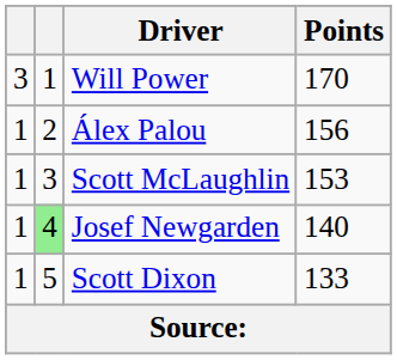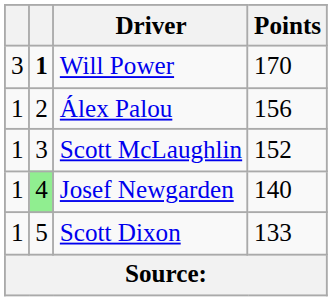 <table class="wikitable" style="font-size: 85%;">
 <tr>
 <th scope="col"></th>
 <th scope="col"></th>
 <th scope="col">Driver</th>
 <th scope="col">Points</th>
 </tr>
 <tr>
 <td align="left"> 3</td>
-<td align="center">1</td>
+<td align="center"><strong>1</strong></td>
 <td> <a href='#'>Will Power</a></td>
 <td align="left">170</td>
 </tr>
 <tr>
 <td align="left"> 1</td>
 <td align="center">2</td>
 <td> <a href='#'>Álex Palou</a></td>
 <td align="left">156</td>
 </tr>
 <tr>
 <td align="left"> 1</td>
 <td align="center">3</td>
 <td> <a href='#'>Scott McLaughlin</a></td>
-<td align="left">153</td>
+<td align="left">152</td>
 </tr>
 <tr>
 <td align="left"> 1</td>
 <td align="center" style="background: lightgreen;">4</td>
 <td> <a href='#'>Josef Newgarden</a></td>
 <td align="left">140</td>
 </tr>
 <tr>
 <td align="left"> 1</td>
 <td align="center">5</td>
 <td> <a href='#'>Scott Dixon</a></td>
 <td align="left">133</td>
 </tr>
 <tr>
 <th colspan=4>Source:</th>
 </tr>
 </table>
